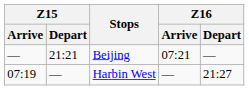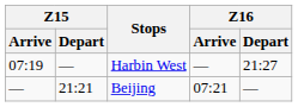 <table class="wikitable">
 <tr>
 <th colspan="2">Z15</th>
 <th rowspan="2">Stops</th>
 <th colspan="2">Z16</th>
 </tr>
 <tr>
 <th>Arrive</th>
 <th>Depart</th>
 <th>Arrive</th>
 <th>Depart</th>
 </tr>
 <tr>
+<td>07:19</td>
+<td>—</td>
+<td><a href='#'>Harbin West</a></td>
+<td>—</td>
+<td>21:27</td>
+</tr>
+<tr>
 <td>—</td>
 <td>21:21</td>
 <td><a href='#'>Beijing</a></td>
 <td>07:21</td>
 <td>—</td>
 </tr>
-<tr>
-<td>07:19</td>
-<td>—</td>
-<td><a href='#'>Harbin West</a></td>
-<td>—</td>
-<td>21:27</td>
-</tr>
 </table>
